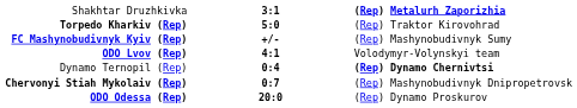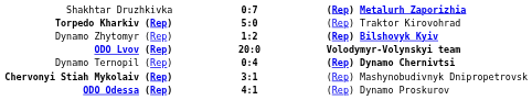 <table width=100% cellspacing=1>
 <tr>
 <th width=20%></th>
 <th width=12%></th>
 <th width=20%></th>
 <th></th>
 </tr>
 <tr style=font-size:90%>
 <td align=right>Shakhtar Druzhkivka</td>
-<td align=center><strong>3:1</strong></td>
+<td align=center><strong>0:7</strong></td>
 <td><strong>(<a href='#'>Rep</a>) <a href='#'>Metalurh Zaporizhia</a></strong></td>
 <td align=center></td>
 </tr>
 <tr style=font-size:90%>
 <td align=right><strong>Torpedo Kharkiv (<a href='#'>Rep</a>)</strong></td>
 <td align=center><strong>5:0</strong></td>
 <td>(<a href='#'>Rep</a>) Traktor Kirovohrad</td>
 <td align=center></td>
 </tr>
 <tr style=font-size:90%>
-<td align=right><strong><a href='#'>FC Mashynobudivnyk Kyiv</a> (<a href='#'>Rep</a>)</strong></td>
-<td align=center><strong>+/-</strong></td>
-<td>(<a href='#'>Rep</a>) Mashynobudivnyk Sumy</td>
+<td align=right>Dynamo Zhytomyr (<a href='#'>Rep</a>)</td>
+<td align=center><strong>1:2</strong></td>
+<td><strong>(<a href='#'>Rep</a>) <a href='#'>Bilshovyk Kyiv</a></strong></td>
 <td align=center></td>
 </tr>
 <tr style=font-size:90%>
 <td align=right><strong><a href='#'>ODO Lvov</a> (<a href='#'>Rep</a>)</strong></td>
-<td align=center><strong>4:1</strong></td>
-<td>Volodymyr-Volynskyi team</td>
+<td align=center><strong>20:0</strong></td>
+<td><strong>Volodymyr-Volynskyi team</strong></td>
 <td align=center></td>
 </tr>
 <tr style=font-size:90%>
 <td align=right>Dynamo Ternopil (<a href='#'>Rep</a>)</td>
 <td align=center><strong>0:4</strong></td>
 <td><strong>(<a href='#'>Rep</a>) Dynamo Chernivtsi</strong></td>
 <td align=center></td>
 </tr>
 <tr style=font-size:90%>
 <td align=right><strong>Chervonyi Stiah Mykolaiv (<a href='#'>Rep</a>)</strong></td>
-<td align=center><strong>0:7</strong></td>
+<td align=center><strong>3:1</strong></td>
 <td>(<a href='#'>Rep</a>) Mashynobudivnyk Dnipropetrovsk</td>
 <td align=center></td>
 </tr>
 <tr style=font-size:90%>
 <td align=right><strong><a href='#'>ODO Odessa</a> (<a href='#'>Rep</a>)</strong></td>
-<td align=center><strong>20:0</strong></td>
+<td align=center><strong>4:1</strong></td>
 <td>(<a href='#'>Rep</a>) Dynamo Proskurov</td>
 <td align=center></td>
 </tr>
 </table>
